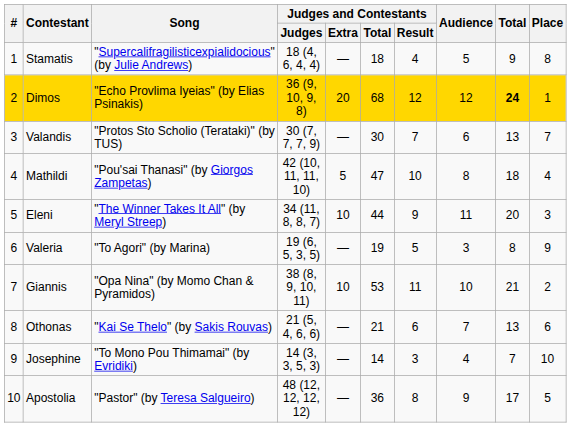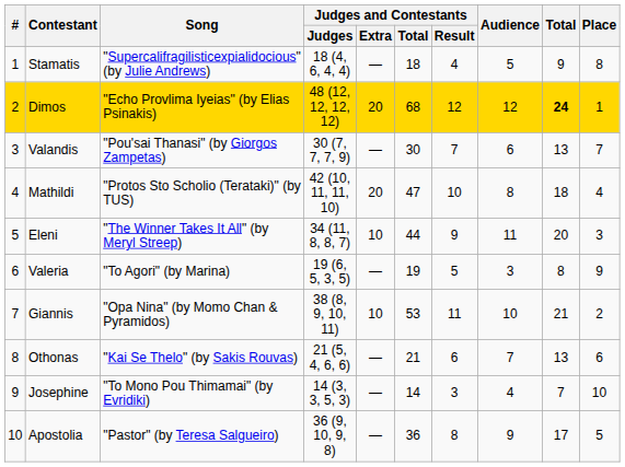 <table class="sortable wikitable" style="text-align:center;" width="100%">
 <tr>
 <th rowspan="2">#</th>
 <th rowspan="2">Contestant</th>
 <th rowspan="2">Song</th>
 <th colspan="4">Judges and Contestants</th>
 <th rowspan="2">Audience</th>
 <th rowspan="2">Total</th>
 <th rowspan="2">Place</th>
 </tr>
 <tr>
 <th width="11%">Judges</th>
 <th>Extra</th>
 <th>Total</th>
 <th>Result</th>
 </tr>
 <tr>
 <td>1</td>
 <td align="left">Stamatis</td>
 <td align="left">"<a href='#'>Supercalifragilisticexpialidocious</a>" (by <a href='#'>Julie Andrews</a>)</td>
 <td>18 (4, 6, 4, 4)</td>
 <td>—</td>
 <td>18</td>
 <td>4</td>
 <td>5</td>
 <td>9</td>
 <td>8</td>
 </tr>
 <tr bgcolor="gold">
 <td>2</td>
 <td align="left">Dimos</td>
 <td align="left">"Echo Provlima Iyeias" (by Elias Psinakis)</td>
-<td>36 (9, 10, 9, 8)</td>
+<td>48 (12, 12, 12, 12)</td>
 <td>20</td>
 <td>68</td>
 <td>12</td>
 <td>12</td>
 <td><strong>24</strong></td>
 <td>1</td>
 </tr>
 <tr>
 <td>3</td>
 <td align="left">Valandis</td>
-<td align="left">"Protos Sto Scholio (Terataki)" (by TUS)</td>
+<td align="left">"Pou'sai Thanasi" (by <a href='#'>Giorgos Zampetas</a>)</td>
 <td>30 (7, 7, 7, 9)</td>
 <td>—</td>
 <td>30</td>
 <td>7</td>
 <td>6</td>
 <td>13</td>
 <td>7</td>
 </tr>
 <tr>
 <td>4</td>
 <td align="left">Mathildi</td>
-<td align="left">"Pou'sai Thanasi" (by <a href='#'>Giorgos Zampetas</a>)</td>
+<td align="left">"Protos Sto Scholio (Terataki)" (by TUS)</td>
 <td>42 (10, 11, 11, 10)</td>
-<td>5</td>
+<td>20</td>
 <td>47</td>
 <td>10</td>
 <td>8</td>
 <td>18</td>
 <td>4</td>
 </tr>
 <tr>
 <td>5</td>
 <td align="left">Eleni</td>
 <td align="left">"<a href='#'>The Winner Takes It All</a>" (by <a href='#'>Meryl Streep</a>)</td>
 <td>34 (11, 8, 8, 7)</td>
 <td>10</td>
 <td>44</td>
 <td>9</td>
 <td>11</td>
 <td>20</td>
 <td>3</td>
 </tr>
 <tr>
 <td>6</td>
 <td align="left">Valeria</td>
 <td align="left">"To Agori" (by Marina)</td>
 <td>19 (6, 5, 3, 5)</td>
 <td>—</td>
 <td>19</td>
 <td>5</td>
 <td>3</td>
 <td>8</td>
 <td>9</td>
 </tr>
 <tr>
 <td>7</td>
 <td align="left">Giannis</td>
 <td align="left">"Opa Nina" (by Momo Chan & Pyramidos)</td>
 <td>38 (8, 9, 10, 11)</td>
 <td>10</td>
 <td>53</td>
 <td>11</td>
 <td>10</td>
 <td>21</td>
 <td>2</td>
 </tr>
 <tr>
 <td>8</td>
 <td align="left">Othonas</td>
 <td align="left">"<a href='#'>Kai Se Thelo</a>" (by <a href='#'>Sakis Rouvas</a>)</td>
 <td>21 (5, 4, 6, 6)</td>
 <td>—</td>
 <td>21</td>
 <td>6</td>
 <td>7</td>
 <td>13</td>
 <td>6</td>
 </tr>
 <tr>
 <td>9</td>
 <td align="left">Josephine</td>
 <td align="left">"To Mono Pou Thimamai" (by <a href='#'>Evridiki</a>)</td>
 <td>14 (3, 3, 5, 3)</td>
 <td>—</td>
 <td>14</td>
 <td>3</td>
 <td>4</td>
 <td>7</td>
 <td>10</td>
 </tr>
 <tr>
 <td>10</td>
 <td align="left">Apostolia</td>
 <td align="left">"Pastor" (by <a href='#'>Teresa Salgueiro</a>)</td>
-<td>48 (12, 12, 12, 12)</td>
+<td>36 (9, 10, 9, 8)</td>
 <td>—</td>
 <td>36</td>
 <td>8</td>
 <td>9</td>
 <td>17</td>
 <td>5</td>
 </tr>
 </table>
